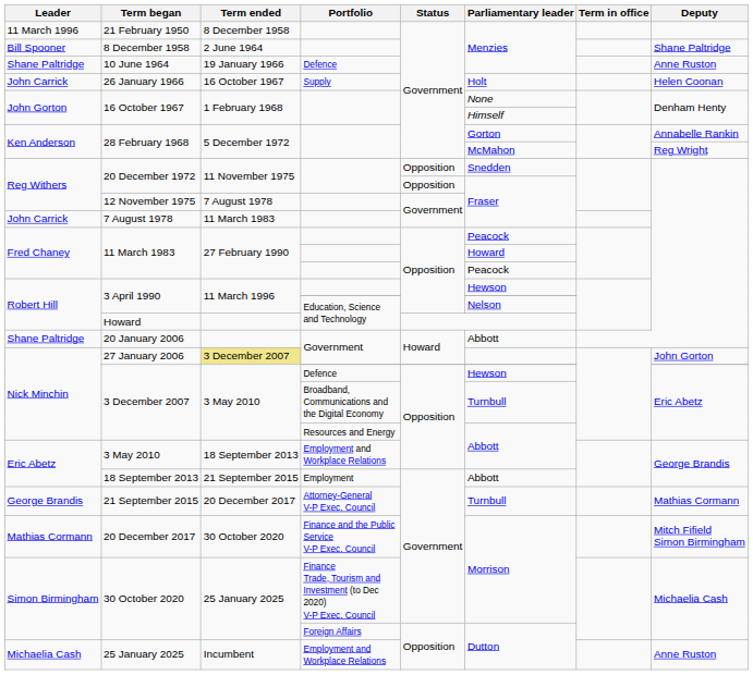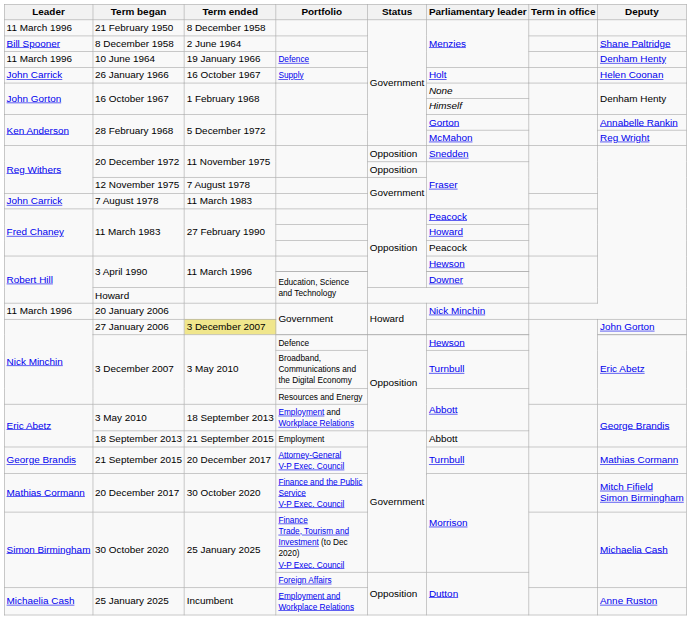 <table class="wikitable sortable">
 <tr>
 <th>Leader</th>
 <th>Term began</th>
 <th>Term ended</th>
 <th width=140>Portfolio</th>
 <th>Status</th>
 <th>Parliamentary leader</th>
 <th>Term in office</th>
 <th>Deputy</th>
 </tr>
 <tr>
 <td>11 March 1996</td>
 <td>21 February 1950</td>
 <td>8 December 1958</td>
 <td></td>
 <td rowspan=11>Government</td>
 <td rowspan=3><a href='#'>Menzies</a></td>
 <td align=right></td>
 </tr>
 <tr>
 <td><a href='#'>Bill Spooner</a></td>
 <td>8 December 1958</td>
 <td>2 June 1964</td>
 <td></td>
 <td align=right></td>
 <td><a href='#'>Shane Paltridge</a></td>
 </tr>
 <tr>
-<td><a href='#'>Shane Paltridge</a></td>
+<td>11 March 1996</td>
 <td>10 June 1964</td>
 <td>19 January 1966</td>
 <td><small><a href='#'>Defence</a></small></td>
 <td align=right></td>
-<td><a href='#'>Anne Ruston</a></td>
+<td><a href='#'>Denham Henty</a></td>
 </tr>
 <tr>
 <td><a href='#'>John Carrick</a></td>
 <td>26 January 1966</td>
 <td>16 October 1967</td>
 <td><small><a href='#'>Supply</a></small></td>
 <td rowspan=2><a href='#'>Holt</a></td>
 <td align=right></td>
 <td><a href='#'>Helen Coonan</a></td>
 </tr>
 <tr>
 <td rowspan=3><a href='#'>John Gorton</a></td>
 <td rowspan=3>16 October 1967</td>
 <td rowspan=3>1 February 1968</td>
 <td rowspan=3></td>
 <td rowspan=3 align=right></td>
 <td rowspan=4>Denham Henty</td>
 </tr>
 <tr>
 <td><em>None</em></td>
 </tr>
 <tr>
 <td><em>Himself</em></td>
 </tr>
 <tr>
 <td rowspan=4><a href='#'>Ken Anderson</a></td>
 <td rowspan=4>28 February 1968</td>
 <td rowspan=4>5 December 1972</td>
 <td rowspan=4></td>
 <td rowspan=2><a href='#'>Gorton</a></td>
 <td rowspan=4 align=right></td>
 </tr>
 <tr>
 <td rowspan=2><a href='#'>Annabelle Rankin</a></td>
 </tr>
 <tr>
 <td rowspan=2><a href='#'>McMahon</a></td>
 </tr>
 <tr>
 <td><a href='#'>Reg Wright</a></td>
 </tr>
 <tr>
 <td rowspan=3><a href='#'>Reg Withers</a></td>
 <td rowspan=2>20 December 1972</td>
 <td rowspan=2>11 November 1975</td>
 <td rowspan=2></td>
 <td>Opposition</td>
 <td><a href='#'>Snedden</a></td>
 <td rowspan=3 align=right></td>
 </tr>
 <tr>
 <td>Opposition</td>
 <td rowspan=3><a href='#'>Fraser</a></td>
 </tr>
 <tr>
 <td>12 November 1975</td>
 <td>7 August 1978</td>
 <td></td>
 <td rowspan=2>Government</td>
 </tr>
 <tr>
 <td><a href='#'>John Carrick</a></td>
 <td>7 August 1978</td>
 <td>11 March 1983</td>
 <td></td>
 <td align=right></td>
 </tr>
 <tr>
 <td rowspan=3><a href='#'>Fred Chaney</a></td>
 <td rowspan=3>11 March 1983</td>
 <td rowspan=3>27 February 1990</td>
 <td></td>
 <td rowspan=6>Opposition</td>
 <td><a href='#'>Peacock</a></td>
 <td rowspan=3 align=right></td>
 </tr>
 <tr>
 <td></td>
 <td><a href='#'>Howard</a></td>
 </tr>
 <tr>
 <td></td>
 <td>Peacock</td>
 </tr>
 <tr>
 <td rowspan=4><a href='#'>Robert Hill</a></td>
 <td rowspan=3>3 April 1990</td>
 <td rowspan=3>11 March 1996</td>
 <td></td>
 <td><a href='#'>Hewson</a></td>
 <td rowspan=4 align=right></td>
 </tr>
 <tr>
 </tr>
 <tr>
 <td rowspan=2><small>Education, Science and Technology</small></td>
-<td><a href='#'>Nelson</a></td>
+<td><a href='#'>Downer</a></td>
 </tr>
 <tr>
 <td>Howard</td>
 </tr>
 <tr>
-<td><a href='#'>Shane Paltridge</a></td>
+<td>11 March 1996</td>
 <td>20 January 2006</td>
 <td></td>
 <td rowspan=2>Government</td>
 <td rowspan=2>Howard</td>
-<td>Abbott</td>
+<td><a href='#'>Nick Minchin</a></td>
 </tr>
 <tr>
 <td rowspan=5><a href='#'>Nick Minchin</a></td>
 <td>27 January 2006</td>
 <td style="background: khaki;">3 December 2007</td>
 <td></td>
 <td rowspan=5 align=right></td>
 <td><a href='#'>John Gorton</a></td>
 </tr>
 <tr>
 <td rowspan=4>3 December 2007</td>
 <td rowspan=4>3 May 2010</td>
 </tr>
 <tr>
 <td><small>Defence</small></td>
 <td rowspan=4>Opposition</td>
 <td><a href='#'>Hewson</a></td>
 <td rowspan=3><a href='#'>Eric Abetz</a></td>
 </tr>
 <tr>
 <td><small>Broadband, Communications and the Digital Economy</small></td>
 <td><a href='#'>Turnbull</a></td>
 </tr>
 <tr>
 <td><small>Resources and Energy</small></td>
 <td rowspan=2><a href='#'>Abbott</a></td>
 </tr>
 <tr>
 <td rowspan=2><a href='#'>Eric Abetz</a></td>
 <td>3 May 2010</td>
 <td>18 September 2013</td>
 <td><small><a href='#'>Employment</a> and <a href='#'>Workplace Relations</a></small></td>
 <td rowspan=2 align=right></td>
 <td rowspan=2><a href='#'>George Brandis</a></td>
 </tr>
 <tr>
 <td>18 September 2013</td>
 <td>21 September 2015</td>
 <td><small>Employment</small></td>
 <td rowspan=5>Government</td>
 <td>Abbott</td>
 </tr>
 <tr>
 <td><a href='#'>George Brandis</a></td>
 <td>21 September 2015</td>
 <td>20 December 2017</td>
 <td><small><a href='#'>Attorney-General</a><br><a href='#'>V-P Exec. Council</a></small></td>
 <td rowspan=2><a href='#'>Turnbull</a></td>
 <td align=right></td>
 <td><a href='#'>Mathias Cormann</a></td>
 </tr>
 <tr>
 <td rowspan=2><a href='#'>Mathias Cormann</a></td>
 <td rowspan=2>20 December 2017</td>
 <td rowspan=2>30 October 2020</td>
 <td rowspan=2><small><a href='#'>Finance and the Public Service</a><br><a href='#'>V-P Exec. Council</a></small></td>
 <td rowspan=2 align=right></td>
 <td rowspan=2><a href='#'>Mitch Fifield</a><br><a href='#'>Simon Birmingham</a></td>
 </tr>
 <tr>
 <td rowspan=2><a href='#'>Morrison</a></td>
 </tr>
 <tr>
 <td rowspan="2"><a href='#'>Simon Birmingham</a></td>
 <td rowspan="2">30 October 2020</td>
 <td rowspan="2">25 January 2025</td>
 <td><small><a href='#'>Finance</a><br><a href='#'>Trade, Tourism and Investment</a> (to Dec 2020)<br><a href='#'>V-P Exec. Council</a></small></td>
 <td rowspan="2" align=right></td>
 <td rowspan="2"><a href='#'>Michaelia Cash</a></td>
 </tr>
 <tr>
 <td><small><a href='#'>Foreign Affairs</a></small></td>
 <td rowspan=2>Opposition</td>
 <td rowspan=2><a href='#'>Dutton</a></td>
 </tr>
 <tr>
 <td><a href='#'>Michaelia Cash</a></td>
 <td>25 January 2025</td>
 <td>Incumbent</td>
 <td><small><a href='#'>Employment and Workplace Relations</a></small></td>
 <td align=right></td>
 <td><a href='#'>Anne Ruston</a></td>
 </tr>
 </table>
